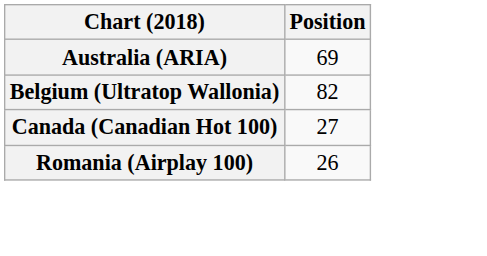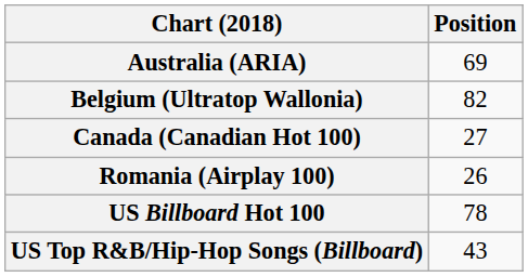 <table class="wikitable sortable plainrowheaders" style="text-align:center">
 <tr>
 <th scope="col">Chart (2018)</th>
 <th scope="col">Position</th>
 </tr>
 <tr>
 <th scope="row">Australia (ARIA)</th>
 <td>69</td>
 </tr>
 <tr>
 <th scope="row">Belgium (Ultratop Wallonia)</th>
 <td>82</td>
 </tr>
 <tr>
 <th scope="row">Canada (Canadian Hot 100)</th>
 <td>27</td>
 </tr>
 <tr>
 <th scope="row">Romania (Airplay 100)</th>
 <td>26</td>
 </tr>
+<tr>
+<th scope="row">US <em>Billboard</em> Hot 100</th>
+<td>78</td>
+</tr>
+<tr>
+<th scope="row">US Top R&B/Hip-Hop Songs (<em>Billboard</em>)</th>
+<td>43</td>
+</tr>
 </table>
